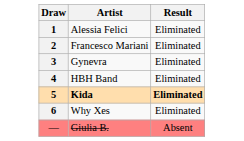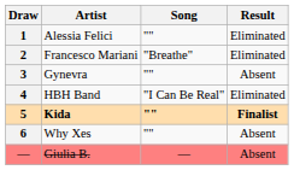 <table class="sortable wikitable plainrowheaders" style="margin: 1em auto 1em auto; text-align:center;">
 <tr>
 <th>Draw</th>
 <th>Artist</th>
+<th>Song</th>
 <th>Result</th>
 </tr>
 <tr>
 <th scope="row" style="text-align:center;">1</th>
 <td align="left">Alessia Felici</td>
+<td align="left">""</td>
 <td data-sort-value="2">Eliminated</td>
 </tr>
 <tr>
 <th scope="row" style="text-align:center;">2</th>
 <td align="left">Francesco Mariani</td>
+<td align="left">"Breathe"</td>
 <td data-sort-value="2">Eliminated</td>
 </tr>
 <tr>
 <th scope="row" style="text-align:center;">3</th>
 <td align="left">Gynevra</td>
-<td data-sort-value="2">Eliminated</td>
+<td align="left">""</td>
+<td data-sort-value="3">Absent</td>
 </tr>
 <tr>
 <th scope="row" style="text-align:center;">4</th>
 <td align="left">HBH Band</td>
+<td align="left">"I Can Be Real"</td>
 <td data-sort-value="2">Eliminated</td>
 </tr>
 <tr style="font-weight:bold; background:navajowhite;">
 <th scope="row" style="text-align:center; font-weight:bold; background:navajowhite;">5</th>
 <td align="left">Kida</td>
-<td data-sort-value="2">Eliminated</td>
+<td align="left">""</td>
+<td data-sort-value="1">Finalist</td>
 </tr>
 <tr>
 <th scope="row" style="text-align:center;">6</th>
 <td align="left">Why Xes</td>
-<td data-sort-value="2">Eliminated</td>
+<td align="left">""</td>
+<td data-sort-value="3">Absent</td>
 </tr>
 <tr style="background:#fe8080;">
 <td data-sort-value="7">—</td>
 <td align="left"><s>Giulia B.</s></td>
+<td>—</td>
 <td data-sort-value="3">Absent</td>
 </tr>
 </table>
